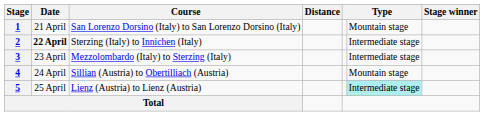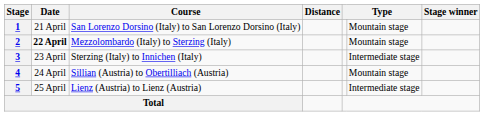 <table class="wikitable">
 <tr>
 <th scope="col">Stage</th>
 <th scope="col">Date</th>
 <th scope="col">Course</th>
 <th scope="col">Distance</th>
 <th scope="col" colspan="2">Type</th>
 <th scope="col">Stage winner</th>
 </tr>
 <tr>
 <th scope="row"><a href='#'>1</a></th>
 <td style="text-align:center;">21 April</td>
 <td><a href='#'>San Lorenzo Dorsino</a> (Italy) to San Lorenzo Dorsino (Italy)</td>
 <td style="text-align:center;"></td>
 <td></td>
 <td>Mountain stage</td>
 <td></td>
 </tr>
 <tr>
 <th scope="row"><a href='#'>2</a></th>
 <td style="text-align:center;"><strong>22 April</strong></td>
-<td>Sterzing (Italy) to <a href='#'>Innichen</a> (Italy)</td>
+<td><a href='#'>Mezzolombardo</a> (Italy) to <a href='#'>Sterzing</a> (Italy)</td>
 <td style="text-align:center;"></td>
 <td></td>
-<td>Intermediate stage</td>
+<td>Mountain stage</td>
 <td></td>
 </tr>
 <tr>
 <th scope="row"><a href='#'>3</a></th>
 <td style="text-align:center;">23 April</td>
-<td><a href='#'>Mezzolombardo</a> (Italy) to <a href='#'>Sterzing</a> (Italy)</td>
+<td>Sterzing (Italy) to <a href='#'>Innichen</a> (Italy)</td>
 <td style="text-align:center;"></td>
 <td></td>
 <td>Intermediate stage</td>
 <td></td>
 </tr>
 <tr>
 <th scope="row"><a href='#'>4</a></th>
 <td style="text-align:center;">24 April</td>
 <td><a href='#'>Sillian</a> (Austria) to <a href='#'>Obertilliach</a> (Austria)</td>
 <td style="text-align:center;"></td>
 <td></td>
 <td>Mountain stage</td>
 <td></td>
 </tr>
 <tr>
 <th scope="row"><a href='#'>5</a></th>
 <td style="text-align:center;">25 April</td>
 <td><a href='#'>Lienz</a> (Austria) to Lienz (Austria)</td>
 <td style="text-align:center;"></td>
 <td></td>
-<td style="background: paleturquoise;">Intermediate stage</td>
+<td>Intermediate stage</td>
 <td></td>
 </tr>
 <tr>
 <th colspan="3">Total</th>
 <td style="text-align:center;"></td>
 </tr>
 </table>
